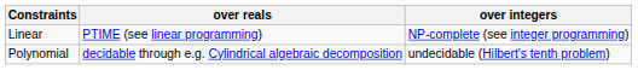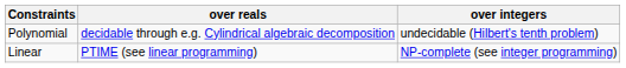 <table class="wikitable">
 <tr>
 <th>Constraints</th>
 <th>over reals</th>
 <th>over integers</th>
 </tr>
 <tr>
+<td>Polynomial</td>
+<td><a href='#'>decidable</a> through e.g. <a href='#'>Cylindrical algebraic decomposition</a></td>
+<td>undecidable (<a href='#'>Hilbert's tenth problem</a>)</td>
+</tr>
+<tr>
 <td>Linear</td>
 <td><a href='#'>PTIME</a> (see <a href='#'>linear programming</a>)</td>
 <td><a href='#'>NP-complete</a> (see <a href='#'>integer programming</a>)</td>
 </tr>
-<tr>
-<td>Polynomial</td>
-<td><a href='#'>decidable</a> through e.g. <a href='#'>Cylindrical algebraic decomposition</a></td>
-<td>undecidable (<a href='#'>Hilbert's tenth problem</a>)</td>
-</tr>
 </table>
